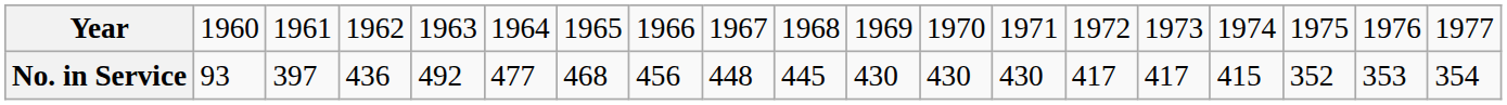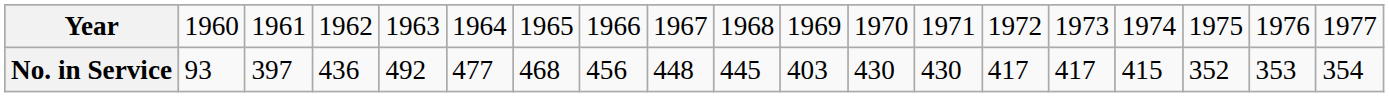 <table class="wikitable">
 <tr>
 <th>Year</th>
 <td>1960</td>
 <td>1961</td>
 <td>1962</td>
 <td>1963</td>
 <td>1964</td>
 <td>1965</td>
 <td>1966</td>
 <td>1967</td>
 <td>1968</td>
 <td>1969</td>
 <td>1970</td>
 <td>1971</td>
 <td>1972</td>
 <td>1973</td>
 <td>1974</td>
 <td>1975</td>
 <td>1976</td>
 <td>1977</td>
 </tr>
 <tr>
 <th>No. in Service</th>
 <td>93</td>
 <td>397</td>
 <td>436</td>
 <td>492</td>
 <td>477</td>
 <td>468</td>
 <td>456</td>
 <td>448</td>
 <td>445</td>
-<td>430</td>
+<td>403</td>
 <td>430</td>
 <td>430</td>
 <td>417</td>
 <td>417</td>
 <td>415</td>
 <td>352</td>
 <td>353</td>
 <td>354</td>
 </tr>
 </table>
